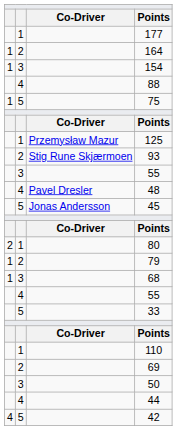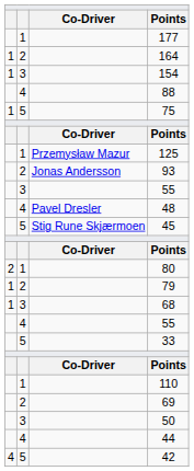 <table class="wikitable" style="font-size: 85%;">
 <tr>
 <td style="background-color:#EAECF0; text-align:center" colspan="4"></td>
 </tr>
 <tr>
 <th></th>
 <th></th>
 <th>Co-Driver</th>
 <th>Points</th>
 </tr>
 <tr>
 <td align="left"></td>
 <td align="center">1</td>
 <td></td>
 <td align="center">177</td>
 </tr>
 <tr>
 <td align="left"> 1</td>
 <td align="center">2</td>
 <td></td>
 <td align="center">164</td>
 </tr>
 <tr>
 <td align="left"> 1</td>
 <td align="center">3</td>
 <td></td>
 <td align="center">154</td>
 </tr>
 <tr>
 <td align="left"></td>
 <td align="center">4</td>
 <td></td>
 <td align="center">88</td>
 </tr>
 <tr>
 <td align="left"> 1</td>
 <td align="center">5</td>
 <td></td>
 <td align="center">75</td>
 </tr>
 <tr>
 <td style="background-color:#EAECF0; text-align:center" colspan="4"></td>
 </tr>
 <tr>
 <th></th>
 <th></th>
 <th>Co-Driver</th>
 <th>Points</th>
 </tr>
 <tr>
 <td align="left"></td>
 <td align="center">1</td>
 <td> <a href='#'>Przemysław Mazur</a></td>
 <td align="center">125</td>
 </tr>
 <tr>
 <td align="left"></td>
 <td align="center">2</td>
-<td> <a href='#'>Stig Rune Skjærmoen</a></td>
+<td> <a href='#'>Jonas Andersson</a></td>
 <td align="center">93</td>
 </tr>
 <tr>
 <td align="left"></td>
 <td align="center">3</td>
 <td></td>
 <td align="center">55</td>
 </tr>
 <tr>
 <td align="left"></td>
 <td align="center">4</td>
 <td> <a href='#'>Pavel Dresler</a></td>
 <td align="center">48</td>
 </tr>
 <tr>
 <td align="left"></td>
 <td align="center">5</td>
-<td> <a href='#'>Jonas Andersson</a></td>
+<td> <a href='#'>Stig Rune Skjærmoen</a></td>
 <td align="center">45</td>
 </tr>
 <tr>
 <td style="background-color:#EAECF0; text-align:center" colspan="4"></td>
 </tr>
 <tr>
 <th></th>
 <th></th>
 <th>Co-Driver</th>
 <th>Points</th>
 </tr>
 <tr>
 <td align="left"> 2</td>
 <td align="center">1</td>
 <td></td>
 <td align="center">80</td>
 </tr>
 <tr>
 <td align="left"> 1</td>
 <td align="center">2</td>
 <td></td>
 <td align="center">79</td>
 </tr>
 <tr>
 <td align="left"> 1</td>
 <td align="center">3</td>
 <td></td>
 <td align="center">68</td>
 </tr>
 <tr>
 <td align="left"></td>
 <td align="center">4</td>
 <td></td>
 <td align="center">55</td>
 </tr>
 <tr>
 <td align="left"></td>
 <td align="center">5</td>
 <td></td>
 <td align="center">33</td>
 </tr>
 <tr>
 <td style="background-color:#EAECF0; text-align:center" colspan="4"></td>
 </tr>
 <tr>
 <th></th>
 <th></th>
 <th>Co-Driver</th>
 <th>Points</th>
 </tr>
 <tr>
 <td align="left"></td>
 <td align="center">1</td>
 <td></td>
 <td align="center">110</td>
 </tr>
 <tr>
 <td align="left"></td>
 <td align="center">2</td>
 <td></td>
 <td align="center">69</td>
 </tr>
 <tr>
 <td align="left"></td>
 <td align="center">3</td>
 <td></td>
 <td align="center">50</td>
 </tr>
 <tr>
 <td align="left"></td>
 <td align="center">4</td>
 <td></td>
 <td align="center">44</td>
 </tr>
 <tr>
 <td align="left"> 4</td>
 <td align="center">5</td>
 <td></td>
 <td align="center">42</td>
 </tr>
 </table>
